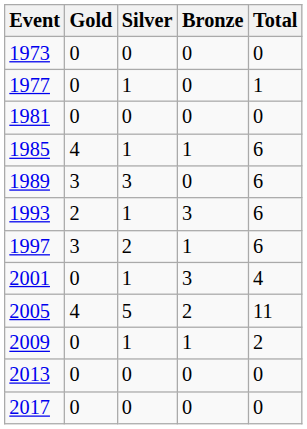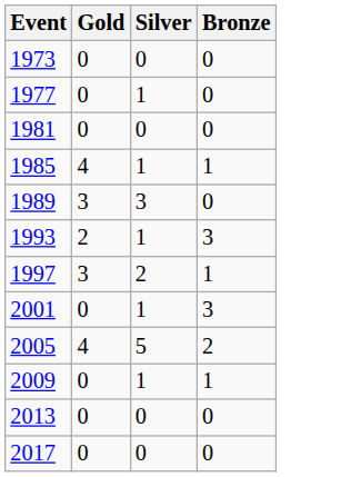 <table class="wikitable">
 <tr>
 <th>Event</th>
 <th>Gold</th>
 <th>Silver</th>
 <th>Bronze</th>
-<th>Total</th>
 </tr>
 <tr>
 <td><a href='#'>1973</a></td>
-<td>0</td>
 <td>0</td>
 <td>0</td>
 <td>0</td>
 </tr>
 <tr>
 <td><a href='#'>1977</a></td>
 <td>0</td>
 <td>1</td>
 <td>0</td>
-<td>1</td>
 </tr>
 <tr>
 <td><a href='#'>1981</a></td>
-<td>0</td>
 <td>0</td>
 <td>0</td>
 <td>0</td>
 </tr>
 <tr>
 <td><a href='#'>1985</a></td>
 <td>4</td>
 <td>1</td>
 <td>1</td>
-<td>6</td>
 </tr>
 <tr>
 <td><a href='#'>1989</a></td>
 <td>3</td>
 <td>3</td>
 <td>0</td>
-<td>6</td>
 </tr>
 <tr>
 <td><a href='#'>1993</a></td>
 <td>2</td>
 <td>1</td>
 <td>3</td>
-<td>6</td>
 </tr>
 <tr>
 <td><a href='#'>1997</a></td>
 <td>3</td>
 <td>2</td>
 <td>1</td>
-<td>6</td>
 </tr>
 <tr>
 <td><a href='#'>2001</a></td>
 <td>0</td>
 <td>1</td>
 <td>3</td>
-<td>4</td>
 </tr>
 <tr>
 <td><a href='#'>2005</a></td>
 <td>4</td>
 <td>5</td>
 <td>2</td>
-<td>11</td>
 </tr>
 <tr>
 <td><a href='#'>2009</a></td>
 <td>0</td>
 <td>1</td>
 <td>1</td>
-<td>2</td>
 </tr>
 <tr>
 <td><a href='#'>2013</a></td>
-<td>0</td>
 <td>0</td>
 <td>0</td>
 <td>0</td>
 </tr>
 <tr>
 <td><a href='#'>2017</a></td>
 <td>0</td>
 <td>0</td>
 <td>0</td>
-<td>0</td>
 </tr>
 </table>
